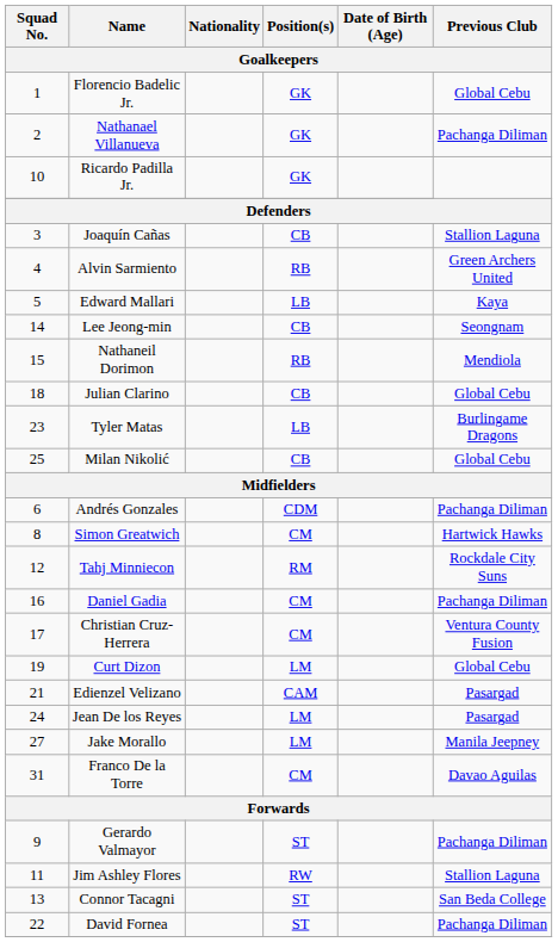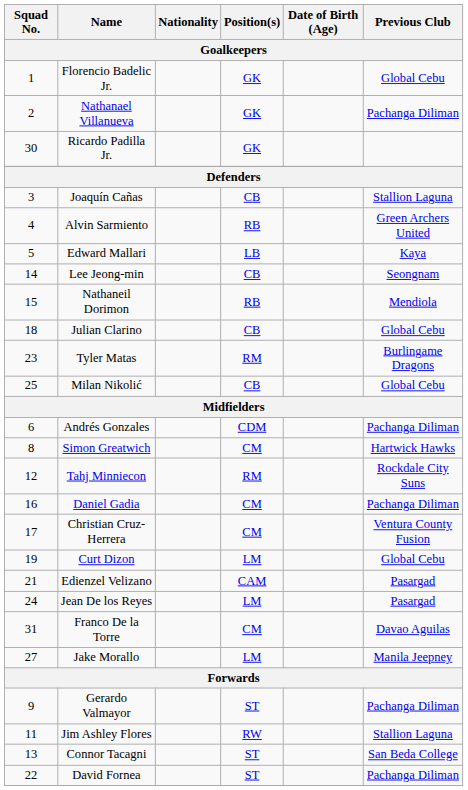 <table class="wikitable" style="text-align:center; font-size:85%; width:80%;">
 <tr>
 <th>Squad No.</th>
 <th>Name</th>
 <th>Nationality</th>
 <th>Position(s)</th>
 <th>Date of Birth (Age)</th>
 <th>Previous Club</th>
 </tr>
 <tr>
 <th colspan=6>Goalkeepers</th>
 </tr>
 <tr>
 <td>1</td>
 <td>Florencio Badelic Jr.</td>
 <td></td>
 <td><a href='#'>GK</a></td>
 <td></td>
 <td><a href='#'>Global Cebu</a></td>
 </tr>
 <tr>
 <td>2</td>
 <td><a href='#'>Nathanael Villanueva</a></td>
 <td></td>
 <td><a href='#'>GK</a></td>
 <td></td>
 <td><a href='#'>Pachanga Diliman</a></td>
 </tr>
 <tr>
-<td>10</td>
+<td>30</td>
 <td>Ricardo Padilla Jr.</td>
 <td></td>
 <td><a href='#'>GK</a></td>
 <td></td>
 </tr>
 <tr>
 </tr>
 <tr>
 <th colspan=6>Defenders</th>
 </tr>
 <tr>
 <td>3</td>
 <td>Joaquín Cañas</td>
 <td></td>
 <td><a href='#'>CB</a></td>
 <td></td>
 <td><a href='#'>Stallion Laguna</a></td>
 </tr>
 <tr>
 <td>4</td>
 <td>Alvin Sarmiento</td>
 <td></td>
 <td><a href='#'>RB</a></td>
 <td></td>
 <td><a href='#'>Green Archers United</a></td>
 </tr>
 <tr>
 <td>5</td>
 <td>Edward Mallari</td>
 <td></td>
 <td><a href='#'>LB</a></td>
 <td></td>
 <td><a href='#'>Kaya</a></td>
 </tr>
 <tr>
 <td>14</td>
 <td>Lee Jeong-min</td>
 <td></td>
 <td><a href='#'>CB</a></td>
 <td></td>
 <td><a href='#'>Seongnam</a></td>
 </tr>
 <tr>
 <td>15</td>
 <td>Nathaneil Dorimon</td>
 <td></td>
 <td><a href='#'>RB</a></td>
 <td></td>
 <td><a href='#'>Mendiola</a></td>
 </tr>
 <tr>
 <td>18</td>
 <td>Julian Clarino</td>
 <td></td>
 <td><a href='#'>CB</a></td>
 <td></td>
 <td><a href='#'>Global Cebu</a></td>
 </tr>
 <tr>
 <td>23</td>
 <td>Tyler Matas</td>
 <td></td>
-<td><a href='#'>LB</a></td>
+<td><a href='#'>RM</a></td>
 <td></td>
 <td><a href='#'>Burlingame Dragons</a></td>
 </tr>
 <tr>
 <td>25</td>
 <td>Milan Nikolić</td>
 <td></td>
 <td><a href='#'>CB</a></td>
 <td></td>
 <td><a href='#'>Global Cebu</a></td>
 </tr>
 <tr>
 <th colspan=6>Midfielders</th>
 </tr>
 <tr>
 <td>6</td>
 <td>Andrés Gonzales</td>
 <td></td>
 <td><a href='#'>CDM</a></td>
 <td></td>
 <td><a href='#'>Pachanga Diliman</a></td>
 </tr>
 <tr>
 <td>8</td>
 <td><a href='#'>Simon Greatwich</a></td>
 <td></td>
 <td><a href='#'>CM</a></td>
 <td></td>
 <td><a href='#'>Hartwick Hawks</a></td>
 </tr>
 <tr>
 <td>12</td>
 <td><a href='#'>Tahj Minniecon</a></td>
 <td></td>
 <td><a href='#'>RM</a></td>
 <td></td>
 <td><a href='#'>Rockdale City Suns</a></td>
 </tr>
 <tr>
 <td>16</td>
 <td><a href='#'>Daniel Gadia</a></td>
 <td></td>
 <td><a href='#'>CM</a></td>
 <td></td>
 <td><a href='#'>Pachanga Diliman</a></td>
 </tr>
 <tr>
 <td>17</td>
 <td>Christian Cruz-Herrera</td>
 <td></td>
 <td><a href='#'>CM</a></td>
 <td></td>
 <td><a href='#'>Ventura County Fusion</a></td>
 </tr>
 <tr>
 <td>19</td>
 <td><a href='#'>Curt Dizon</a></td>
 <td></td>
 <td><a href='#'>LM</a></td>
 <td></td>
 <td><a href='#'>Global Cebu</a></td>
 </tr>
 <tr>
 <td>21</td>
 <td>Edienzel Velizano</td>
 <td></td>
 <td><a href='#'>CAM</a></td>
 <td></td>
 <td><a href='#'>Pasargad</a></td>
 </tr>
 <tr>
 <td>24</td>
 <td>Jean De los Reyes</td>
 <td></td>
 <td><a href='#'>LM</a></td>
 <td></td>
 <td><a href='#'>Pasargad</a></td>
 </tr>
 <tr>
+<td>31</td>
+<td>Franco De la Torre</td>
+<td></td>
+<td><a href='#'>CM</a></td>
+<td></td>
+<td><a href='#'>Davao Aguilas</a></td>
+</tr>
+<tr>
 <td>27</td>
 <td>Jake Morallo</td>
 <td></td>
 <td><a href='#'>LM</a></td>
 <td></td>
 <td><a href='#'>Manila Jeepney</a></td>
-</tr>
-<tr>
-<td>31</td>
-<td>Franco De la Torre</td>
-<td></td>
-<td><a href='#'>CM</a></td>
-<td></td>
-<td><a href='#'>Davao Aguilas</a></td>
 </tr>
 <tr>
 <th colspan=6>Forwards</th>
 </tr>
 <tr>
 <td>9</td>
 <td>Gerardo Valmayor</td>
 <td></td>
 <td><a href='#'>ST</a></td>
 <td></td>
 <td><a href='#'>Pachanga Diliman</a></td>
 </tr>
 <tr>
 <td>11</td>
 <td>Jim Ashley Flores</td>
 <td></td>
 <td><a href='#'>RW</a></td>
 <td></td>
 <td><a href='#'>Stallion Laguna</a></td>
 </tr>
 <tr>
 <td>13</td>
 <td>Connor Tacagni</td>
 <td></td>
 <td><a href='#'>ST</a></td>
 <td></td>
 <td> <a href='#'>San Beda College</a></td>
 </tr>
 <tr>
 <td>22</td>
 <td>David Fornea</td>
 <td></td>
 <td><a href='#'>ST</a></td>
 <td></td>
 <td><a href='#'>Pachanga Diliman</a></td>
 </tr>
 <tr>
 </tr>
 </table>
